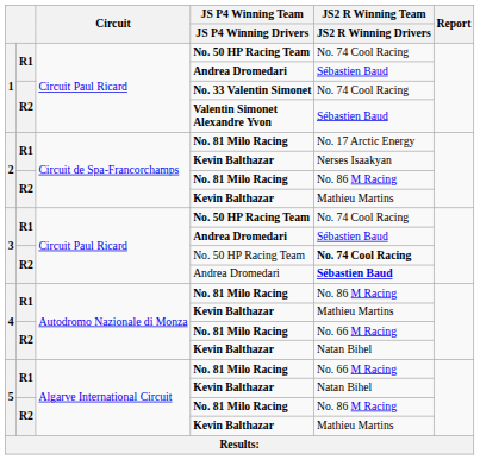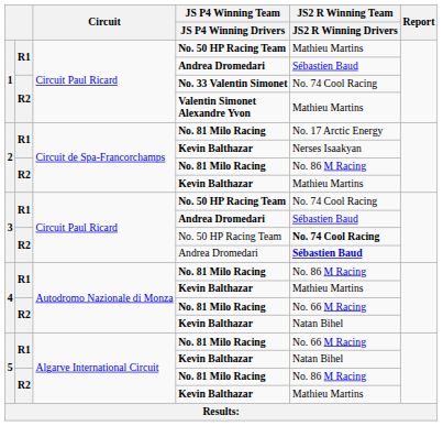 <table class="wikitable" style="font-size: 85%;">
 <tr>
 <th rowspan=2 colspan=2></th>
 <th rowspan=2>Circuit</th>
 <th>JS P4 Winning Team</th>
 <th>JS2 R Winning Team</th>
 <th rowspan="2">Report</th>
 </tr>
 <tr>
 <th>JS P4 Winning Drivers</th>
 <th>JS2 R Winning Drivers</th>
 </tr>
 <tr>
 <th rowspan=4>1</th>
 <th rowspan=2>R1</th>
 <td rowspan=4> <a href='#'>Circuit Paul Ricard</a></td>
 <td> <strong>No. 50 HP Racing Team</strong></td>
-<td> No. 74 Cool Racing</td>
+<td> Mathieu Martins</td>
 <td rowspan="4" align="center"></td>
 </tr>
 <tr>
 <td><strong> Andrea Dromedari</strong></td>
 <td> <a href='#'>Sébastien Baud</a></td>
 </tr>
 <tr>
 <th rowspan=2>R2</th>
 <td> <strong>No. 33 Valentin Simonet</strong></td>
 <td> No. 74 Cool Racing</td>
 </tr>
 <tr>
 <td><strong> Valentin Simonet<br> Alexandre Yvon</strong></td>
-<td> <a href='#'>Sébastien Baud</a></td>
+<td> Mathieu Martins</td>
 </tr>
 <tr>
 <th rowspan=4>2</th>
 <th rowspan=2>R1</th>
 <td rowspan=4> <a href='#'>Circuit de Spa-Francorchamps</a></td>
 <td> <strong>No. 81 Milo Racing</strong></td>
 <td> No. 17 Arctic Energy</td>
 <td rowspan="4" align="center"></td>
 </tr>
 <tr>
 <td> <strong>Kevin Balthazar</strong></td>
 <td> Nerses Isaakyan</td>
 </tr>
 <tr>
 <th rowspan=2>R2</th>
 <td> <strong>No. 81 Milo Racing</strong></td>
 <td> No. 86 <a href='#'>M Racing</a></td>
 </tr>
 <tr>
 <td> <strong>Kevin Balthazar</strong></td>
 <td> Mathieu Martins</td>
 </tr>
 <tr>
 <th rowspan=4>3</th>
 <th rowspan=2>R1</th>
 <td rowspan=4> <a href='#'>Circuit Paul Ricard</a></td>
 <td> <strong>No. 50 HP Racing Team</strong></td>
 <td> No. 74 Cool Racing</td>
 <td rowspan="4" align="center"></td>
 </tr>
 <tr>
 <td> <strong>Andrea Dromedari</strong></td>
 <td> <a href='#'>Sébastien Baud</a></td>
 </tr>
 <tr>
 <th rowspan=2>R2</th>
 <td> No. 50 HP Racing Team</td>
 <td> <strong>No. 74 Cool Racing</strong></td>
 </tr>
 <tr>
 <td> Andrea Dromedari</td>
 <td> <strong><a href='#'>Sébastien Baud</a></strong></td>
 </tr>
 <tr>
 <th rowspan=4>4</th>
 <th rowspan=2>R1</th>
 <td rowspan=4> <a href='#'>Autodromo Nazionale di Monza</a></td>
 <td> <strong>No. 81 Milo Racing</strong></td>
 <td> No. 86 <a href='#'>M Racing</a></td>
 <td rowspan="4" align="center"></td>
 </tr>
 <tr>
 <td> <strong>Kevin Balthazar</strong></td>
 <td> Mathieu Martins</td>
 </tr>
 <tr>
 <th rowspan=2>R2</th>
 <td> <strong>No. 81 Milo Racing</strong></td>
 <td> No. 66 <a href='#'>M Racing</a></td>
 </tr>
 <tr>
 <td> <strong>Kevin Balthazar</strong></td>
 <td> Natan Bihel</td>
 </tr>
 <tr>
 <th rowspan=4>5</th>
 <th rowspan=2>R1</th>
 <td rowspan=4> <a href='#'>Algarve International Circuit</a></td>
 <td> <strong>No. 81 Milo Racing</strong></td>
 <td> No. 66 <a href='#'>M Racing</a></td>
 <td rowspan="4" align="center"></td>
 </tr>
 <tr>
 <td> <strong>Kevin Balthazar</strong></td>
 <td> Natan Bihel</td>
 </tr>
 <tr>
 <th rowspan=2>R2</th>
 <td> <strong>No. 81 Milo Racing</strong></td>
 <td> No. 86 <a href='#'>M Racing</a></td>
 </tr>
 <tr>
 <td> <strong>Kevin Balthazar</strong></td>
 <td> Mathieu Martins</td>
 </tr>
 <tr>
 <th colspan=6>Results: </th>
 </tr>
 </table>
